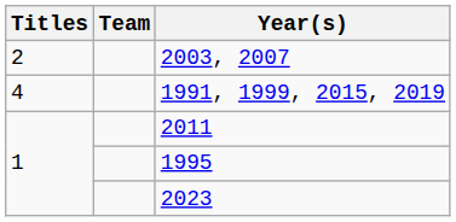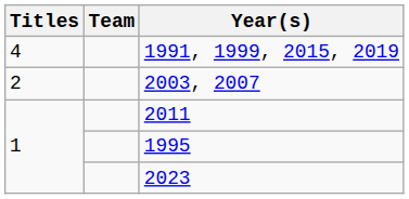 <table class="wikitable sortable">
 <tr>
 <th>Titles</th>
 <th>Team</th>
 <th>Year(s)</th>
 </tr>
 <tr>
+<td>4</td>
+<td></td>
+<td><a href='#'>1991</a>, <a href='#'>1999</a>, <a href='#'>2015</a>, <a href='#'>2019</a></td>
+</tr>
+<tr>
 <td>2</td>
 <td></td>
 <td><a href='#'>2003</a>, <a href='#'>2007</a></td>
-</tr>
-<tr>
-<td>4</td>
-<td></td>
-<td><a href='#'>1991</a>, <a href='#'>1999</a>, <a href='#'>2015</a>, <a href='#'>2019</a></td>
 </tr>
 <tr>
 <td rowspan=3>1</td>
 <td></td>
 <td><a href='#'>2011</a></td>
 </tr>
 <tr>
 <td></td>
 <td><a href='#'>1995</a></td>
 </tr>
 <tr>
 <td></td>
 <td><a href='#'>2023</a></td>
 </tr>
 </table>
